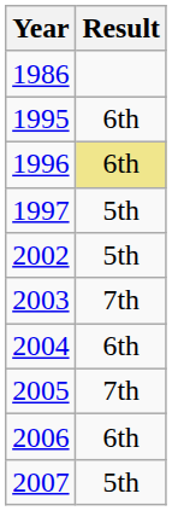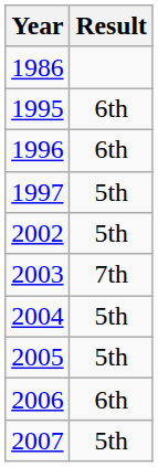 <table class="wikitable" style="text-align:center">
 <tr>
 <th>Year</th>
 <th>Result</th>
 </tr>
 <tr>
 <td><a href='#'>1986</a></td>
 <td></td>
 </tr>
 <tr>
 <td><a href='#'>1995</a></td>
 <td>6th</td>
 </tr>
 <tr>
 <td><a href='#'>1996</a></td>
-<td style="background: khaki;">6th</td>
+<td>6th</td>
 </tr>
 <tr>
 <td><a href='#'>1997</a></td>
 <td>5th</td>
 </tr>
 <tr>
 <td><a href='#'>2002</a></td>
 <td>5th</td>
 </tr>
 <tr>
 <td><a href='#'>2003</a></td>
 <td>7th</td>
 </tr>
 <tr>
 <td><a href='#'>2004</a></td>
-<td>6th</td>
+<td>5th</td>
 </tr>
 <tr>
 <td><a href='#'>2005</a></td>
-<td>7th</td>
+<td>5th</td>
 </tr>
 <tr>
 <td><a href='#'>2006</a></td>
 <td>6th</td>
 </tr>
 <tr>
 <td><a href='#'>2007</a></td>
 <td>5th</td>
 </tr>
 </table>
